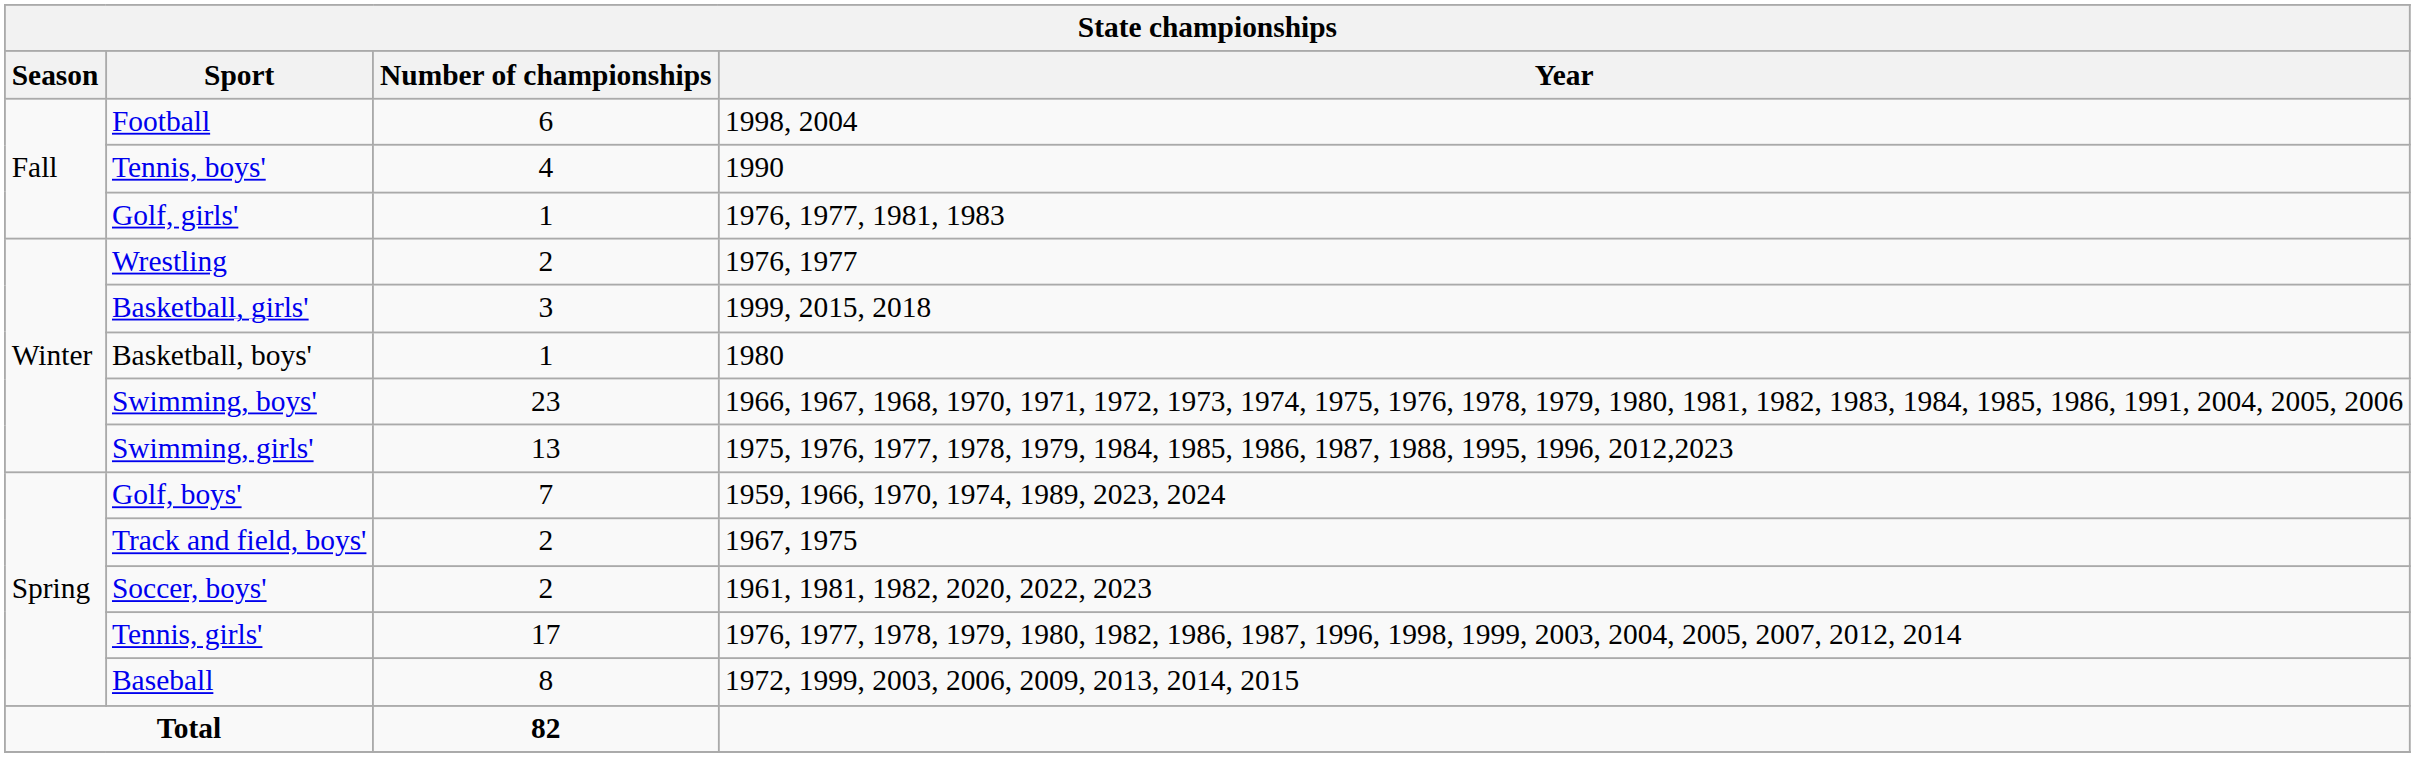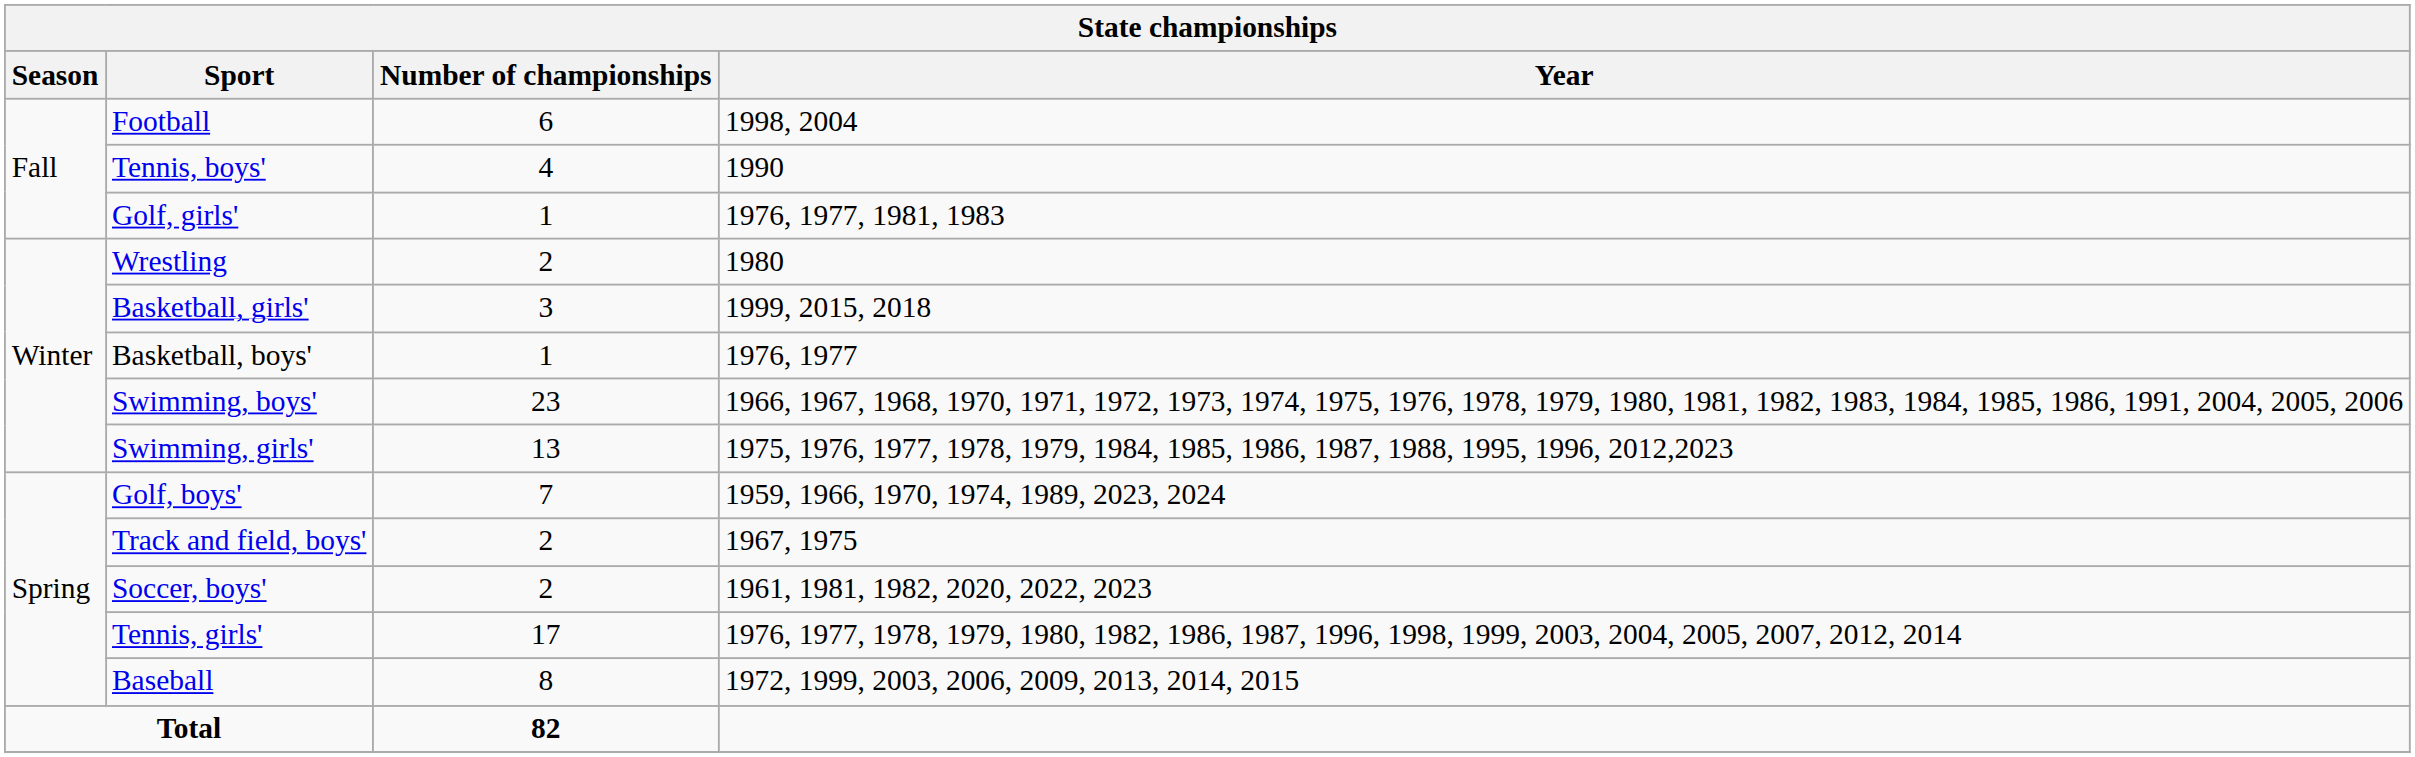 <table class="wikitable">
 <tr>
 <th colspan="4">State championships</th>
 </tr>
 <tr>
 <th>Season</th>
 <th>Sport</th>
 <th>Number of championships</th>
 <th>Year</th>
 </tr>
 <tr>
 <td rowspan="3">Fall</td>
 <td><a href='#'>Football</a></td>
 <td align="center">6</td>
 <td>1998, 2004</td>
 </tr>
 <tr>
 <td><a href='#'>Tennis, boys'</a></td>
 <td align="center">4</td>
 <td>1990</td>
 </tr>
 <tr>
 <td><a href='#'>Golf, girls'</a></td>
 <td align="center">1</td>
 <td>1976, 1977, 1981, 1983</td>
 </tr>
 <tr>
 <td rowspan="5">Winter</td>
 <td><a href='#'>Wrestling</a></td>
 <td align="center">2</td>
-<td>1976, 1977</td>
+<td>1980</td>
 </tr>
 <tr>
 <td><a href='#'>Basketball, girls'</a></td>
 <td align="center">3</td>
 <td>1999, 2015, 2018</td>
 </tr>
 <tr>
 <td>Basketball, boys'</td>
 <td align="center">1</td>
-<td>1980</td>
+<td>1976, 1977</td>
 </tr>
 <tr>
 <td><a href='#'>Swimming, boys'</a></td>
 <td align="center">23</td>
 <td>1966, 1967, 1968, 1970, 1971, 1972, 1973, 1974, 1975, 1976, 1978, 1979, 1980, 1981, 1982, 1983, 1984, 1985, 1986, 1991, 2004, 2005, 2006</td>
 </tr>
 <tr>
 <td><a href='#'>Swimming, girls'</a></td>
 <td align="center">13</td>
 <td>1975, 1976, 1977, 1978, 1979, 1984, 1985, 1986, 1987, 1988, 1995, 1996, 2012,2023</td>
 </tr>
 <tr>
 <td rowspan="5">Spring</td>
 <td><a href='#'>Golf, boys'</a></td>
 <td align="center">7</td>
 <td>1959, 1966, 1970, 1974, 1989, 2023, 2024</td>
 </tr>
 <tr>
 <td><a href='#'>Track and field, boys'</a></td>
 <td align="center">2</td>
 <td>1967, 1975</td>
 </tr>
 <tr>
 <td><a href='#'>Soccer, boys'</a></td>
 <td align="center">2</td>
 <td>1961, 1981, 1982, 2020, 2022, 2023</td>
 </tr>
 <tr>
 <td><a href='#'>Tennis, girls'</a></td>
 <td align="center">17</td>
 <td>1976, 1977, 1978, 1979, 1980, 1982, 1986, 1987, 1996, 1998, 1999, 2003, 2004, 2005, 2007, 2012, 2014</td>
 </tr>
 <tr>
 <td><a href='#'>Baseball</a></td>
 <td align="center">8</td>
 <td>1972, 1999, 2003, 2006, 2009, 2013, 2014, 2015</td>
 </tr>
 <tr>
 <td align="center" colspan="2"><strong>Total</strong></td>
 <td align="center"><strong>82</strong></td>
 <td></td>
 </tr>
 <tr>
 </tr>
 </table>
